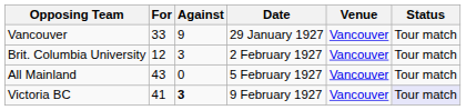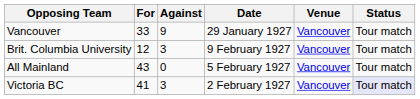 <table class=wikitable>
 <tr>
 <th>Opposing Team</th>
 <th>For</th>
 <th>Against</th>
 <th>Date</th>
 <th>Venue</th>
 <th>Status</th>
 </tr>
 <tr>
 <td>Vancouver</td>
 <td>33</td>
 <td>9</td>
 <td>29 January 1927</td>
 <td><a href='#'>Vancouver</a></td>
 <td>Tour match</td>
 </tr>
 <tr>
 <td>Brit. Columbia University</td>
 <td>12</td>
 <td>3</td>
-<td>2 February 1927</td>
+<td>9 February 1927</td>
 <td><a href='#'>Vancouver</a></td>
 <td>Tour match</td>
 </tr>
 <tr>
 <td>All Mainland</td>
 <td>43</td>
 <td>0</td>
 <td>5 February 1927</td>
 <td><a href='#'>Vancouver</a></td>
 <td>Tour match</td>
 </tr>
 <tr>
 <td>Victoria BC</td>
 <td>41</td>
-<td><strong>3</strong></td>
-<td>9 February 1927</td>
+<td>3</td>
+<td>2 February 1927</td>
 <td><a href='#'>Vancouver</a></td>
 <td style="background: lavender;">Tour match</td>
 </tr>
 </table>
